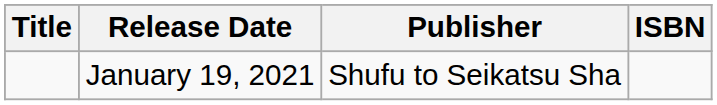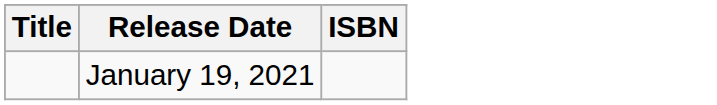 <table class="wikitable">
 <tr>
 <th>Title</th>
 <th>Release Date</th>
-<th>Publisher</th>
 <th>ISBN</th>
 </tr>
 <tr>
 <td></td>
 <td>January 19, 2021</td>
-<td>Shufu to Seikatsu Sha</td>
 <td></td>
 </tr>
 </table>
